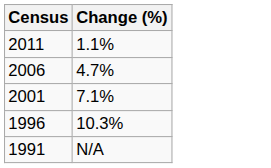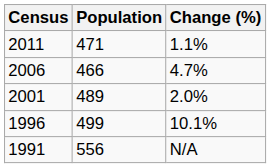 <table class="wikitable">
 <tr>
 <th>Census</th>
+<th>Population</th>
 <th>Change (%)</th>
 </tr>
 <tr>
 <td>2011</td>
+<td>471</td>
 <td> 1.1%</td>
 </tr>
 <tr>
 <td>2006</td>
+<td>466</td>
 <td> 4.7%</td>
 </tr>
 <tr>
 <td>2001</td>
-<td> 7.1%</td>
+<td>489</td>
+<td> 2.0%</td>
 </tr>
 <tr>
 <td>1996</td>
-<td> 10.3%</td>
+<td>499</td>
+<td> 10.1%</td>
 </tr>
 <tr>
 <td>1991</td>
+<td>556</td>
 <td>N/A</td>
 </tr>
 </table>
